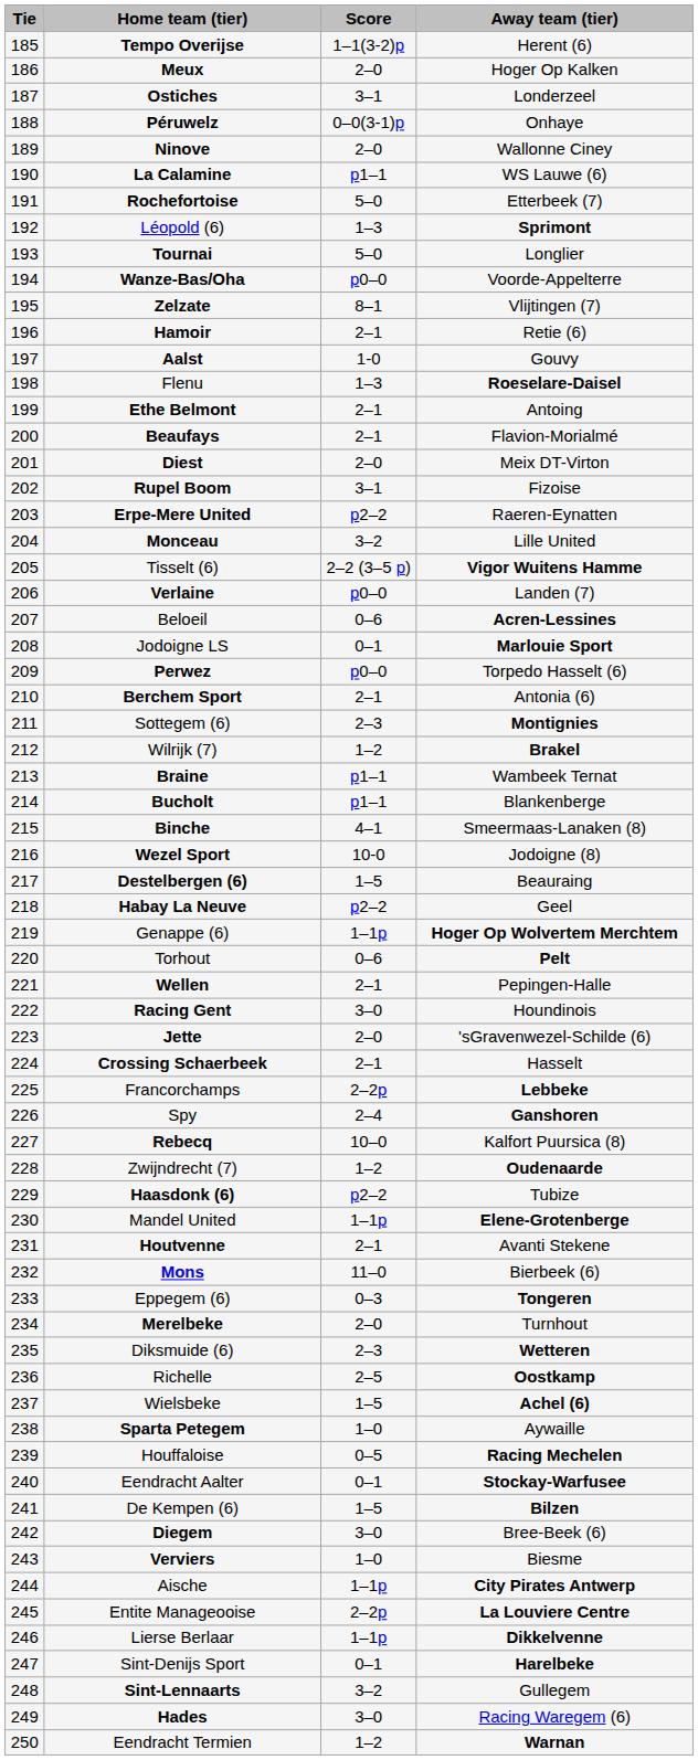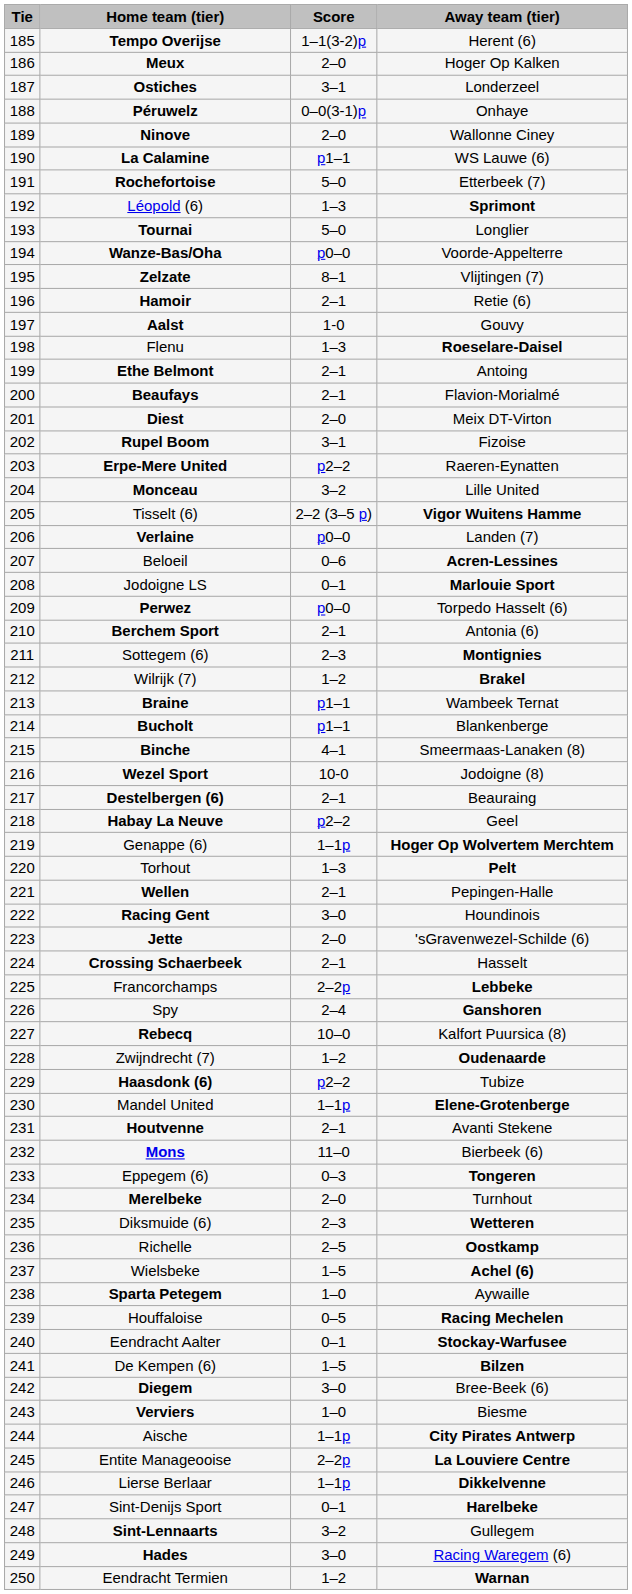 <table class="wikitable mw-collapsible" style="width: 600px; background:WhiteSmoke; text-align:center; font-size:90%">
 <tr>
 <td scope="col" style="width:  5.00%; background:silver;"><strong>Tie</strong></td>
 <td scope="col" style="width: 36.25%; background:silver;"><strong>Home team (tier)</strong></td>
 <td scope="col" style="width: 12.50%; background:silver;"><strong>Score</strong></td>
 <td scope="col" style="width: 36.25%; background:silver;"><strong>Away team (tier)</strong></td>
 </tr>
 <tr>
 <td>185</td>
 <td><strong>Tempo Overijse</strong></td>
 <td>1–1(3-2)<a href='#'>p</a></td>
 <td>Herent (6)</td>
 </tr>
 <tr>
 <td>186</td>
 <td><strong>Meux</strong></td>
 <td>2–0</td>
 <td>Hoger Op Kalken</td>
 </tr>
 <tr>
 <td>187</td>
 <td><strong>Ostiches</strong></td>
 <td>3–1</td>
 <td>Londerzeel</td>
 </tr>
 <tr>
 <td>188</td>
 <td><strong>Péruwelz</strong></td>
 <td>0–0(3-1)<a href='#'>p</a></td>
 <td>Onhaye</td>
 </tr>
 <tr>
 <td>189</td>
 <td><strong>Ninove</strong></td>
 <td>2–0</td>
 <td>Wallonne Ciney</td>
 </tr>
 <tr>
 <td>190</td>
 <td><strong>La Calamine</strong></td>
 <td><a href='#'>p</a>1–1</td>
 <td>WS Lauwe (6)</td>
 </tr>
 <tr>
 <td>191</td>
 <td><strong>Rochefortoise</strong></td>
 <td>5–0</td>
 <td>Etterbeek (7)</td>
 </tr>
 <tr>
 <td>192</td>
 <td><a href='#'>Léopold</a> (6)</td>
 <td>1–3</td>
 <td><strong>Sprimont</strong></td>
 </tr>
 <tr>
 <td>193</td>
 <td><strong>Tournai</strong></td>
 <td>5–0</td>
 <td>Longlier</td>
 </tr>
 <tr>
 <td>194</td>
 <td><strong>Wanze-Bas/Oha</strong></td>
 <td><a href='#'>p</a>0–0</td>
 <td>Voorde-Appelterre</td>
 </tr>
 <tr>
 <td>195</td>
 <td><strong>Zelzate</strong></td>
 <td>8–1</td>
 <td>Vlijtingen (7)</td>
 </tr>
 <tr>
 <td>196</td>
 <td><strong>Hamoir</strong></td>
 <td>2–1</td>
 <td>Retie (6)</td>
 </tr>
 <tr>
 <td>197</td>
 <td><strong>Aalst</strong></td>
 <td>1-0</td>
 <td>Gouvy</td>
 </tr>
 <tr>
 <td>198</td>
 <td>Flenu</td>
 <td>1–3</td>
 <td><strong>Roeselare-Daisel</strong></td>
 </tr>
 <tr>
 <td>199</td>
 <td><strong>Ethe Belmont</strong></td>
 <td>2–1</td>
 <td>Antoing</td>
 </tr>
 <tr>
 <td>200</td>
 <td><strong>Beaufays</strong></td>
 <td>2–1</td>
 <td>Flavion-Morialmé</td>
 </tr>
 <tr>
 <td>201</td>
 <td><strong>Diest</strong></td>
 <td>2–0</td>
 <td>Meix DT-Virton</td>
 </tr>
 <tr>
 <td>202</td>
 <td><strong>Rupel Boom</strong></td>
 <td>3–1</td>
 <td>Fizoise</td>
 </tr>
 <tr>
 <td>203</td>
 <td><strong>Erpe-Mere United</strong></td>
 <td><a href='#'>p</a>2–2</td>
 <td>Raeren-Eynatten</td>
 </tr>
 <tr>
 <td>204</td>
 <td><strong>Monceau</strong></td>
 <td>3–2</td>
 <td>Lille United</td>
 </tr>
 <tr>
 <td>205</td>
 <td>Tisselt (6)</td>
 <td>2–2 (3–5 <a href='#'>p</a>)</td>
 <td><strong>Vigor Wuitens Hamme</strong></td>
 </tr>
 <tr>
 <td>206</td>
 <td><strong>Verlaine</strong></td>
 <td><a href='#'>p</a>0–0</td>
 <td>Landen (7)</td>
 </tr>
 <tr>
 <td>207</td>
 <td>Beloeil</td>
 <td>0–6</td>
 <td><strong>Acren-Lessines</strong></td>
 </tr>
 <tr>
 <td>208</td>
 <td>Jodoigne LS</td>
 <td>0–1</td>
 <td><strong>Marlouie Sport</strong></td>
 </tr>
 <tr>
 <td>209</td>
 <td><strong>Perwez</strong></td>
 <td><a href='#'>p</a>0–0</td>
 <td>Torpedo Hasselt (6)</td>
 </tr>
 <tr>
 <td>210</td>
 <td><strong>Berchem Sport</strong></td>
 <td>2–1</td>
 <td>Antonia (6)</td>
 </tr>
 <tr>
 <td>211</td>
 <td>Sottegem (6)</td>
 <td>2–3</td>
 <td><strong>Montignies</strong></td>
 </tr>
 <tr>
 <td>212</td>
 <td>Wilrijk (7)</td>
 <td>1–2</td>
 <td><strong>Brakel</strong></td>
 </tr>
 <tr>
 <td>213</td>
 <td><strong>Braine</strong></td>
 <td><a href='#'>p</a>1–1</td>
 <td>Wambeek Ternat</td>
 </tr>
 <tr>
 <td>214</td>
 <td><strong>Bucholt</strong></td>
 <td><a href='#'>p</a>1–1</td>
 <td>Blankenberge</td>
 </tr>
 <tr>
 <td>215</td>
 <td><strong>Binche</strong></td>
 <td>4–1</td>
 <td>Smeermaas-Lanaken (8)</td>
 </tr>
 <tr>
 <td>216</td>
 <td><strong>Wezel Sport</strong></td>
 <td>10-0</td>
 <td>Jodoigne (8)</td>
 </tr>
 <tr>
 <td>217</td>
 <td><strong>Destelbergen (6)</strong></td>
-<td>1–5</td>
+<td>2–1</td>
 <td>Beauraing</td>
 </tr>
 <tr>
 <td>218</td>
 <td><strong>Habay La Neuve</strong></td>
 <td><a href='#'>p</a>2–2</td>
 <td>Geel</td>
 </tr>
 <tr>
 <td>219</td>
 <td>Genappe (6)</td>
 <td>1–1<a href='#'>p</a></td>
 <td><strong>Hoger Op Wolvertem Merchtem</strong></td>
 </tr>
 <tr>
 <td>220</td>
 <td>Torhout</td>
-<td>0–6</td>
+<td>1–3</td>
 <td><strong>Pelt</strong></td>
 </tr>
 <tr>
 <td>221</td>
 <td><strong>Wellen</strong></td>
 <td>2–1</td>
 <td>Pepingen-Halle</td>
 </tr>
 <tr>
 <td>222</td>
 <td><strong>Racing Gent</strong></td>
 <td>3–0</td>
 <td>Houndinois</td>
 </tr>
 <tr>
 <td>223</td>
 <td><strong>Jette</strong></td>
 <td>2–0</td>
 <td>'sGravenwezel-Schilde (6)</td>
 </tr>
 <tr>
 <td>224</td>
 <td><strong>Crossing Schaerbeek</strong></td>
 <td>2–1</td>
 <td>Hasselt</td>
 </tr>
 <tr>
 <td>225</td>
 <td>Francorchamps</td>
 <td>2–2<a href='#'>p</a></td>
 <td><strong>Lebbeke</strong></td>
 </tr>
 <tr>
 <td>226</td>
 <td>Spy</td>
 <td>2–4</td>
 <td><strong>Ganshoren</strong></td>
 </tr>
 <tr>
 <td>227</td>
 <td><strong>Rebecq</strong></td>
 <td>10–0</td>
 <td>Kalfort Puursica (8)</td>
 </tr>
 <tr>
 <td>228</td>
 <td>Zwijndrecht (7)</td>
 <td>1–2</td>
 <td><strong>Oudenaarde</strong></td>
 </tr>
 <tr>
 <td>229</td>
 <td><strong>Haasdonk (6)</strong></td>
 <td><a href='#'>p</a>2–2</td>
 <td>Tubize</td>
 </tr>
 <tr>
 <td>230</td>
 <td>Mandel United</td>
 <td>1–1<a href='#'>p</a></td>
 <td><strong>Elene-Grotenberge</strong></td>
 </tr>
 <tr>
 <td>231</td>
 <td><strong>Houtvenne</strong></td>
 <td>2–1</td>
 <td>Avanti Stekene</td>
 </tr>
 <tr>
 <td>232</td>
 <td><strong><a href='#'>Mons</a></strong></td>
 <td>11–0</td>
 <td>Bierbeek (6)</td>
 </tr>
 <tr>
 <td>233</td>
 <td>Eppegem (6)</td>
 <td>0–3</td>
 <td><strong>Tongeren</strong></td>
 </tr>
 <tr>
 <td>234</td>
 <td><strong>Merelbeke</strong></td>
 <td>2–0</td>
 <td>Turnhout</td>
 </tr>
 <tr>
 <td>235</td>
 <td>Diksmuide (6)</td>
 <td>2–3</td>
 <td><strong>Wetteren</strong></td>
 </tr>
 <tr>
 <td>236</td>
 <td>Richelle</td>
 <td>2–5</td>
 <td><strong>Oostkamp</strong></td>
 </tr>
 <tr>
 <td>237</td>
 <td>Wielsbeke</td>
 <td>1–5</td>
 <td><strong>Achel (6)</strong></td>
 </tr>
 <tr>
 <td>238</td>
 <td><strong>Sparta Petegem</strong></td>
 <td>1–0</td>
 <td>Aywaille</td>
 </tr>
 <tr>
 <td>239</td>
 <td>Houffaloise</td>
 <td>0–5</td>
 <td><strong>Racing Mechelen</strong></td>
 </tr>
 <tr>
 <td>240</td>
 <td>Eendracht Aalter</td>
 <td>0–1</td>
 <td><strong>Stockay-Warfusee</strong></td>
 </tr>
 <tr>
 <td>241</td>
 <td>De Kempen (6)</td>
 <td>1–5</td>
 <td><strong>Bilzen</strong></td>
 </tr>
 <tr>
 <td>242</td>
 <td><strong>Diegem</strong></td>
 <td>3–0</td>
 <td>Bree-Beek (6)</td>
 </tr>
 <tr>
 <td>243</td>
 <td><strong>Verviers</strong></td>
 <td>1–0</td>
 <td>Biesme</td>
 </tr>
 <tr>
 <td>244</td>
 <td>Aische</td>
 <td>1–1<a href='#'>p</a></td>
 <td><strong>City Pirates Antwerp</strong></td>
 </tr>
 <tr>
 <td>245</td>
 <td>Entite Manageooise</td>
 <td>2–2<a href='#'>p</a></td>
 <td><strong>La Louviere Centre</strong></td>
 </tr>
 <tr>
 <td>246</td>
 <td>Lierse Berlaar</td>
 <td>1–1<a href='#'>p</a></td>
 <td><strong>Dikkelvenne</strong></td>
 </tr>
 <tr>
 <td>247</td>
 <td>Sint-Denijs Sport</td>
 <td>0–1</td>
 <td><strong>Harelbeke</strong></td>
 </tr>
 <tr>
 <td>248</td>
 <td><strong>Sint-Lennaarts</strong></td>
 <td>3–2</td>
 <td>Gullegem</td>
 </tr>
 <tr>
 <td>249</td>
 <td><strong>Hades</strong></td>
 <td>3–0</td>
 <td><a href='#'>Racing Waregem</a> (6)</td>
 </tr>
 <tr>
 <td>250</td>
 <td>Eendracht Termien</td>
 <td>1–2</td>
 <td><strong>Warnan</strong></td>
 </tr>
 </table>
